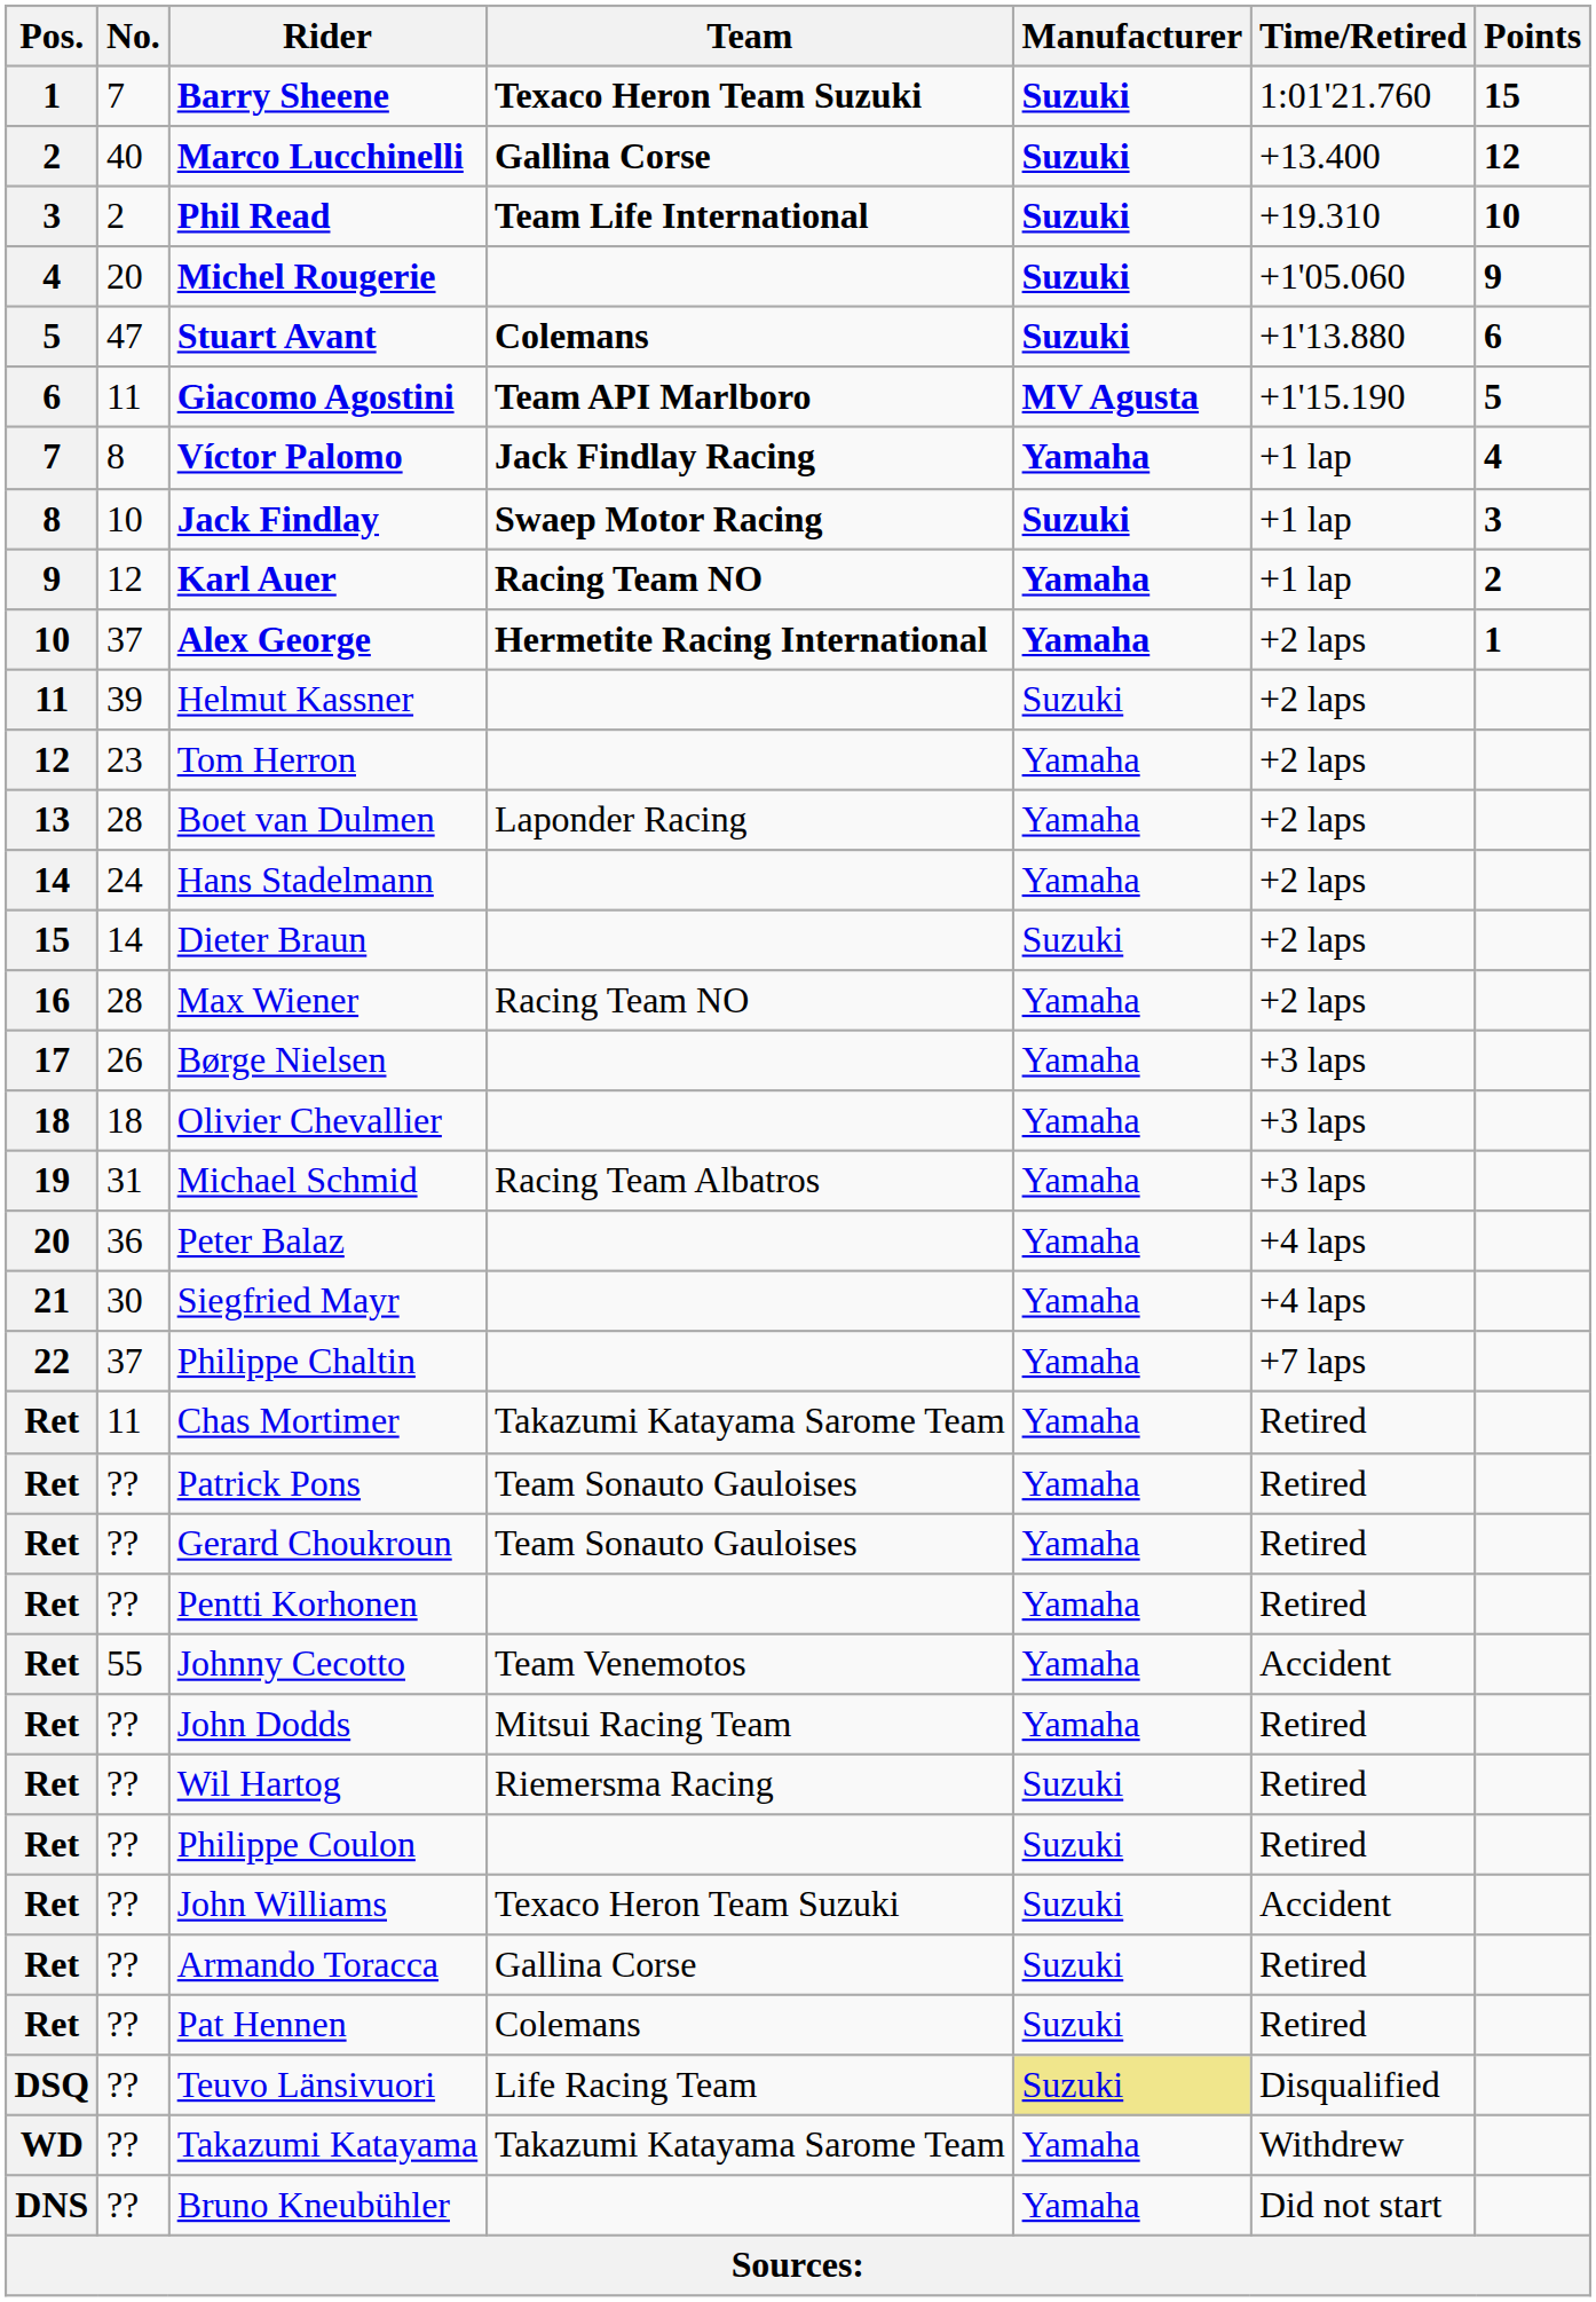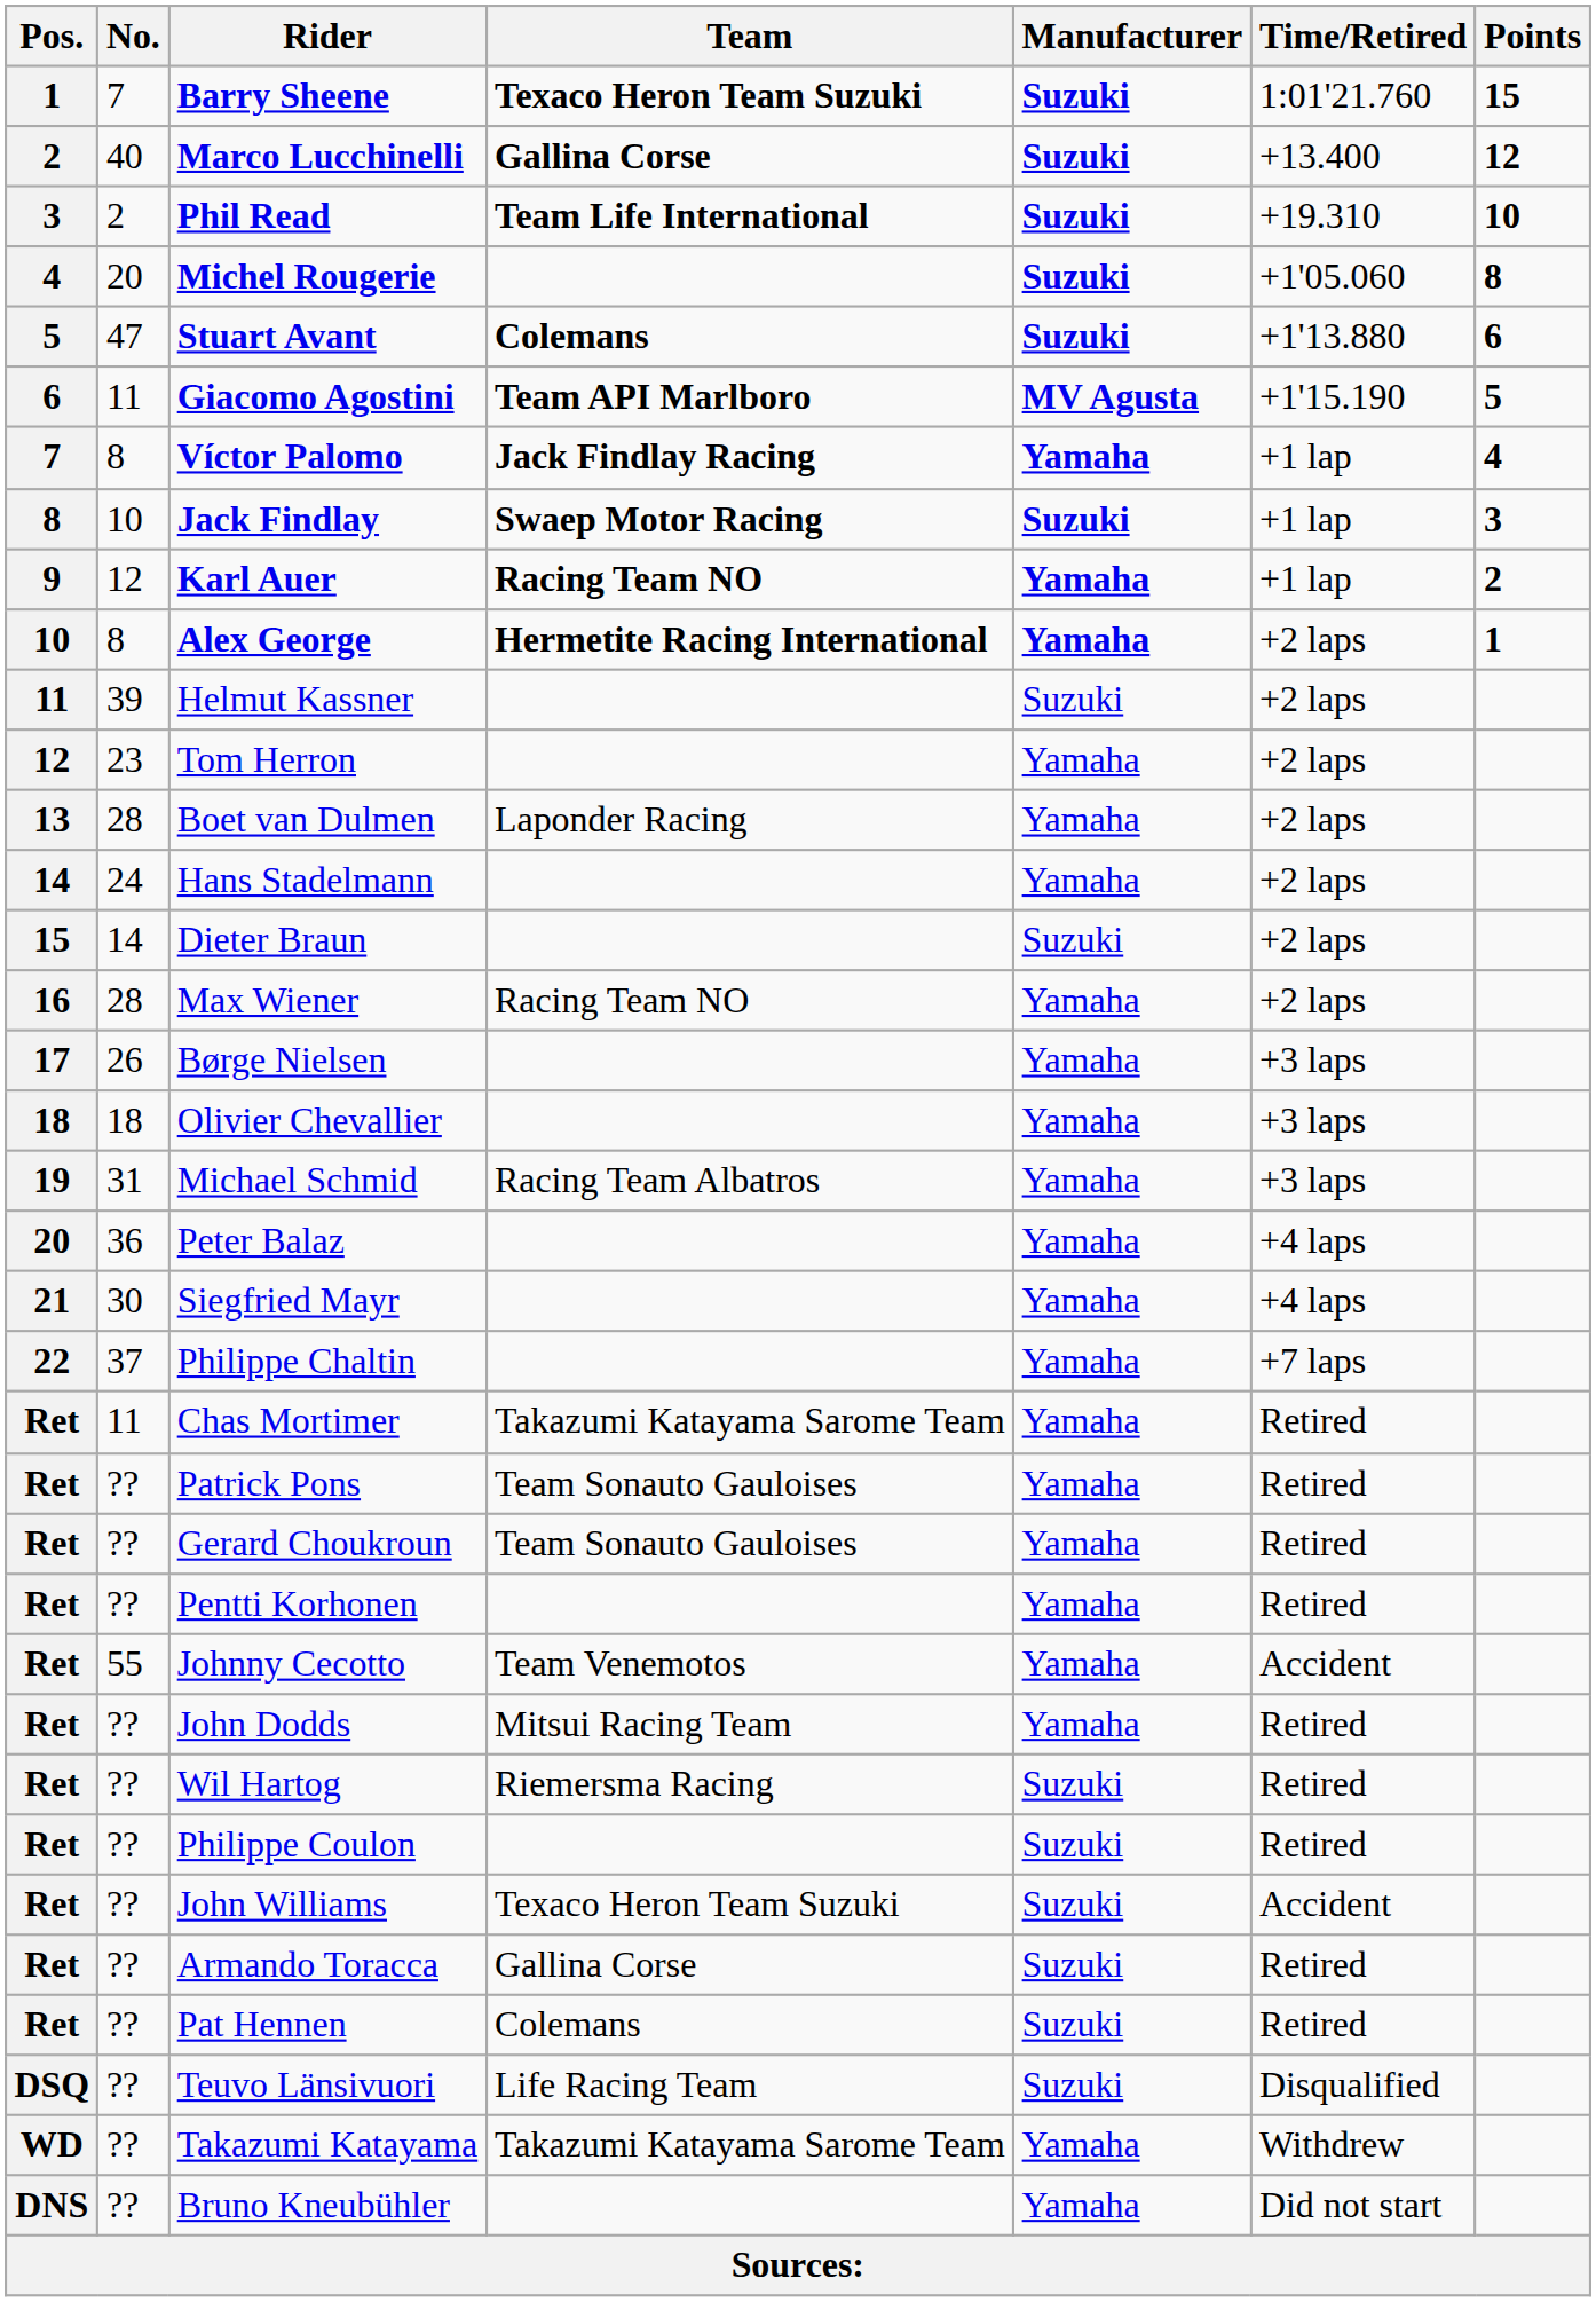 <table class="wikitable" style="font-size: 95%;">
 <tr>
 <th>Pos.</th>
 <th>No.</th>
 <th>Rider</th>
 <th>Team</th>
 <th>Manufacturer</th>
 <th>Time/Retired</th>
 <th>Points</th>
 </tr>
 <tr>
 <th>1</th>
 <td>7</td>
 <td> <strong><a href='#'>Barry Sheene</a></strong></td>
 <td><strong>Texaco Heron Team Suzuki</strong></td>
 <td><strong><a href='#'>Suzuki</a></strong></td>
 <td>1:01'21.760</td>
 <td><strong>15</strong></td>
 </tr>
 <tr>
 <th>2</th>
 <td>40</td>
 <td> <strong><a href='#'>Marco Lucchinelli</a></strong></td>
 <td><strong>Gallina Corse</strong></td>
 <td><strong><a href='#'>Suzuki</a></strong></td>
 <td>+13.400</td>
 <td><strong>12</strong></td>
 </tr>
 <tr>
 <th>3</th>
 <td>2</td>
 <td> <strong><a href='#'>Phil Read</a></strong></td>
 <td><strong>Team Life International</strong></td>
 <td><strong><a href='#'>Suzuki</a></strong></td>
 <td>+19.310</td>
 <td><strong>10</strong></td>
 </tr>
 <tr>
 <th>4</th>
 <td>20</td>
 <td> <strong><a href='#'>Michel Rougerie</a></strong></td>
 <td></td>
 <td><strong><a href='#'>Suzuki</a></strong></td>
 <td>+1'05.060</td>
-<td><strong>9</strong></td>
+<td><strong>8</strong></td>
 </tr>
 <tr>
 <th>5</th>
 <td>47</td>
 <td> <strong><a href='#'>Stuart Avant</a></strong></td>
 <td><strong>Colemans</strong></td>
 <td><strong><a href='#'>Suzuki</a></strong></td>
 <td>+1'13.880</td>
 <td><strong>6</strong></td>
 </tr>
 <tr>
 <th>6</th>
 <td>11</td>
 <td> <strong><a href='#'>Giacomo Agostini</a></strong></td>
 <td><strong>Team API Marlboro</strong></td>
 <td><strong><a href='#'>MV Agusta</a></strong></td>
 <td>+1'15.190</td>
 <td><strong>5</strong></td>
 </tr>
 <tr>
 <th>7</th>
 <td>8</td>
 <td> <strong><a href='#'>Víctor Palomo</a></strong></td>
 <td><strong>Jack Findlay Racing</strong></td>
 <td><strong><a href='#'>Yamaha</a></strong></td>
 <td>+1 lap</td>
 <td><strong>4</strong></td>
 </tr>
 <tr>
 <th>8</th>
 <td>10</td>
 <td> <strong><a href='#'>Jack Findlay</a></strong></td>
 <td><strong>Swaep Motor Racing</strong></td>
 <td><strong><a href='#'>Suzuki</a></strong></td>
 <td>+1 lap</td>
 <td><strong>3</strong></td>
 </tr>
 <tr>
 <th>9</th>
 <td>12</td>
 <td> <strong><a href='#'>Karl Auer</a></strong></td>
 <td><strong>Racing Team NO</strong></td>
 <td><strong><a href='#'>Yamaha</a></strong></td>
 <td>+1 lap</td>
 <td><strong>2</strong></td>
 </tr>
 <tr>
 <th>10</th>
-<td>37</td>
+<td>8</td>
 <td> <strong><a href='#'>Alex George</a></strong></td>
 <td><strong>Hermetite Racing International</strong></td>
 <td><strong><a href='#'>Yamaha</a></strong></td>
 <td>+2 laps</td>
 <td><strong>1</strong></td>
 </tr>
 <tr>
 <th>11</th>
 <td>39</td>
 <td> <a href='#'>Helmut Kassner</a></td>
 <td></td>
 <td><a href='#'>Suzuki</a></td>
 <td>+2 laps</td>
 <td></td>
 </tr>
 <tr>
 <th>12</th>
 <td>23</td>
 <td> <a href='#'>Tom Herron</a></td>
 <td></td>
 <td><a href='#'>Yamaha</a></td>
 <td>+2 laps</td>
 <td></td>
 </tr>
 <tr>
 <th>13</th>
 <td>28</td>
 <td> <a href='#'>Boet van Dulmen</a></td>
 <td>Laponder Racing</td>
 <td><a href='#'>Yamaha</a></td>
 <td>+2 laps</td>
 <td></td>
 </tr>
 <tr>
 <th>14</th>
 <td>24</td>
 <td> <a href='#'>Hans Stadelmann</a></td>
 <td></td>
 <td><a href='#'>Yamaha</a></td>
 <td>+2 laps</td>
 <td></td>
 </tr>
 <tr>
 <th>15</th>
 <td>14</td>
 <td> <a href='#'>Dieter Braun</a></td>
 <td></td>
 <td><a href='#'>Suzuki</a></td>
 <td>+2 laps</td>
 <td></td>
 </tr>
 <tr>
 <th>16</th>
 <td>28</td>
 <td> <a href='#'>Max Wiener</a></td>
 <td>Racing Team NO</td>
 <td><a href='#'>Yamaha</a></td>
 <td>+2 laps</td>
 <td></td>
 </tr>
 <tr>
 <th>17</th>
 <td>26</td>
 <td> <a href='#'>Børge Nielsen</a></td>
 <td></td>
 <td><a href='#'>Yamaha</a></td>
 <td>+3 laps</td>
 <td></td>
 </tr>
 <tr>
 <th>18</th>
 <td>18</td>
 <td> <a href='#'>Olivier Chevallier</a></td>
 <td></td>
 <td><a href='#'>Yamaha</a></td>
 <td>+3 laps</td>
 <td></td>
 </tr>
 <tr>
 <th>19</th>
 <td>31</td>
 <td> <a href='#'>Michael Schmid</a></td>
 <td>Racing Team Albatros</td>
 <td><a href='#'>Yamaha</a></td>
 <td>+3 laps</td>
 <td></td>
 </tr>
 <tr>
 <th>20</th>
 <td>36</td>
 <td> <a href='#'>Peter Balaz</a></td>
 <td></td>
 <td><a href='#'>Yamaha</a></td>
 <td>+4 laps</td>
 <td></td>
 </tr>
 <tr>
 <th>21</th>
 <td>30</td>
 <td> <a href='#'>Siegfried Mayr</a></td>
 <td></td>
 <td><a href='#'>Yamaha</a></td>
 <td>+4 laps</td>
 <td></td>
 </tr>
 <tr>
 <th>22</th>
 <td>37</td>
 <td> <a href='#'>Philippe Chaltin</a></td>
 <td></td>
 <td><a href='#'>Yamaha</a></td>
 <td>+7 laps</td>
 <td></td>
 </tr>
 <tr>
 <th>Ret</th>
 <td>11</td>
 <td> <a href='#'>Chas Mortimer</a></td>
 <td>Takazumi Katayama Sarome Team</td>
 <td><a href='#'>Yamaha</a></td>
 <td>Retired</td>
 <td></td>
 </tr>
 <tr>
 <th>Ret</th>
 <td>??</td>
 <td> <a href='#'>Patrick Pons</a></td>
 <td>Team Sonauto Gauloises</td>
 <td><a href='#'>Yamaha</a></td>
 <td>Retired</td>
 <td></td>
 </tr>
 <tr>
 <th>Ret</th>
 <td>??</td>
 <td> <a href='#'>Gerard Choukroun</a></td>
 <td>Team Sonauto Gauloises</td>
 <td><a href='#'>Yamaha</a></td>
 <td>Retired</td>
 <td></td>
 </tr>
 <tr>
 <th>Ret</th>
 <td>??</td>
 <td> <a href='#'>Pentti Korhonen</a></td>
 <td></td>
 <td><a href='#'>Yamaha</a></td>
 <td>Retired</td>
 <td></td>
 </tr>
 <tr>
 <th>Ret</th>
 <td>55</td>
 <td> <a href='#'>Johnny Cecotto</a></td>
 <td>Team Venemotos</td>
 <td><a href='#'>Yamaha</a></td>
 <td>Accident</td>
 <td></td>
 </tr>
 <tr>
 <th>Ret</th>
 <td>??</td>
 <td> <a href='#'>John Dodds</a></td>
 <td>Mitsui Racing Team</td>
 <td><a href='#'>Yamaha</a></td>
 <td>Retired</td>
 <td></td>
 </tr>
 <tr>
 <th>Ret</th>
 <td>??</td>
 <td> <a href='#'>Wil Hartog</a></td>
 <td>Riemersma Racing</td>
 <td><a href='#'>Suzuki</a></td>
 <td>Retired</td>
 <td></td>
 </tr>
 <tr>
 <th>Ret</th>
 <td>??</td>
 <td> <a href='#'>Philippe Coulon</a></td>
 <td></td>
 <td><a href='#'>Suzuki</a></td>
 <td>Retired</td>
 <td></td>
 </tr>
 <tr>
 <th>Ret</th>
 <td>??</td>
 <td> <a href='#'>John Williams</a></td>
 <td>Texaco Heron Team Suzuki</td>
 <td><a href='#'>Suzuki</a></td>
 <td>Accident</td>
 <td></td>
 </tr>
 <tr>
 <th>Ret</th>
 <td>??</td>
 <td> <a href='#'>Armando Toracca</a></td>
 <td>Gallina Corse</td>
 <td><a href='#'>Suzuki</a></td>
 <td>Retired</td>
 <td></td>
 </tr>
 <tr>
 <th>Ret</th>
 <td>??</td>
 <td> <a href='#'>Pat Hennen</a></td>
 <td>Colemans</td>
 <td><a href='#'>Suzuki</a></td>
 <td>Retired</td>
 <td></td>
 </tr>
 <tr>
 <th>DSQ </th>
 <td>??</td>
 <td> <a href='#'>Teuvo Länsivuori</a></td>
 <td>Life Racing Team</td>
-<td style="background: khaki;"><a href='#'>Suzuki</a></td>
+<td><a href='#'>Suzuki</a></td>
 <td>Disqualified</td>
 <td></td>
 </tr>
 <tr>
 <th>WD </th>
 <td>??</td>
 <td> <a href='#'>Takazumi Katayama</a></td>
 <td>Takazumi Katayama Sarome Team</td>
 <td><a href='#'>Yamaha</a></td>
 <td>Withdrew</td>
 <td></td>
 </tr>
 <tr>
 <th>DNS</th>
 <td>??</td>
 <td> <a href='#'>Bruno Kneubühler</a></td>
 <td></td>
 <td><a href='#'>Yamaha</a></td>
 <td>Did not start</td>
 <td></td>
 </tr>
 <tr>
 <th colspan=9>Sources: </th>
 </tr>
 </table>
